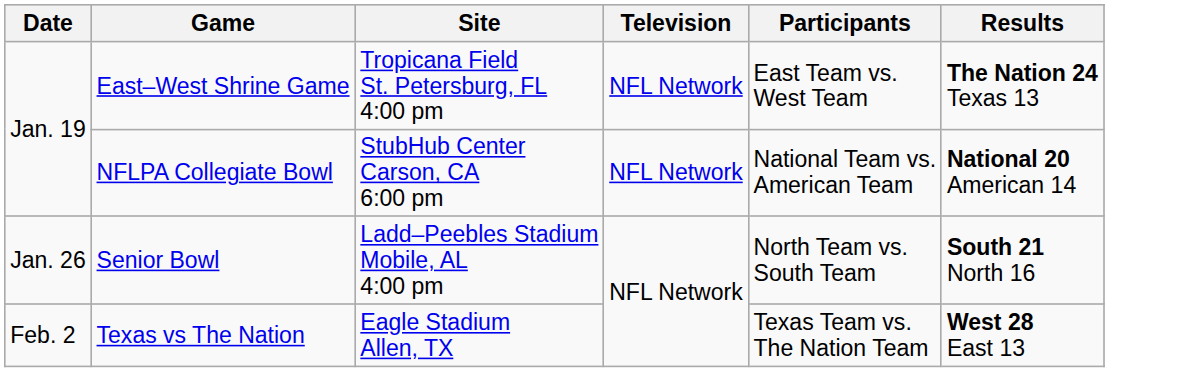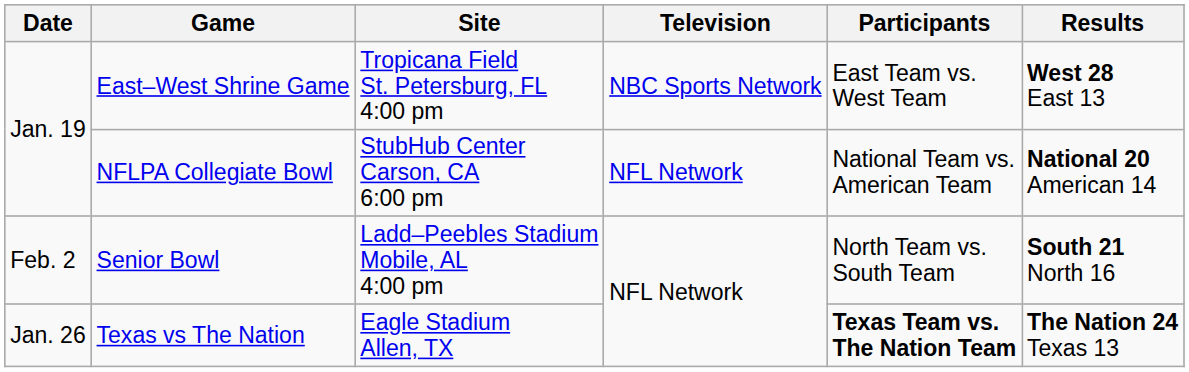 <table class="wikitable" style="font-size:90%;">
 <tr>
 <th>Date</th>
 <th>Game</th>
 <th>Site</th>
 <th>Television</th>
 <th>Participants</th>
 <th>Results</th>
 </tr>
 <tr>
 <td style=white-space:nowrap rowspan=2>Jan. 19</td>
 <td><a href='#'>East–West Shrine Game</a></td>
 <td><a href='#'>Tropicana Field</a><br><a href='#'>St. Petersburg, FL</a><br>4:00 pm</td>
-<td><a href='#'>NFL Network</a></td>
+<td><a href='#'>NBC Sports Network</a></td>
 <td>East Team vs.<br>West Team</td>
-<td><strong>The Nation 24</strong><br>Texas 13</td>
+<td><strong>West 28</strong><br>East 13</td>
 </tr>
 <tr>
 <td><a href='#'>NFLPA Collegiate Bowl</a></td>
 <td><a href='#'>StubHub Center</a><br><a href='#'>Carson, CA</a><br>6:00 pm</td>
 <td><a href='#'>NFL Network</a></td>
 <td style=white-space:nowrap>National Team vs.<br>American Team</td>
 <td><strong>National 20</strong><br>American 14</td>
 </tr>
 <tr>
-<td style=white-space:nowrap>Jan. 26</td>
+<td style=white-space:nowrap>Feb. 2</td>
 <td><a href='#'>Senior Bowl</a></td>
 <td><a href='#'>Ladd–Peebles Stadium</a><br><a href='#'>Mobile, AL</a><br>4:00 pm</td>
 <td rowspan=4>NFL Network</td>
 <td style=white-space:nowrap>North Team vs.<br>South Team</td>
 <td><strong>South 21</strong><br>North 16</td>
 </tr>
 <tr>
-<td style=white-space:nowrap>Feb. 2</td>
+<td style=white-space:nowrap>Jan. 26</td>
 <td><a href='#'>Texas vs The Nation</a></td>
 <td><a href='#'>Eagle Stadium</a><br><a href='#'>Allen, TX</a><br></td>
-<td style=white-space:nowrap>Texas Team vs.<br>The Nation Team</td>
-<td><strong>West 28</strong><br>East 13</td>
+<td style=white-space:nowrap><strong>Texas Team vs.<br>The Nation Team</strong></td>
+<td><strong>The Nation 24</strong><br>Texas 13</td>
 </tr>
 </table>
